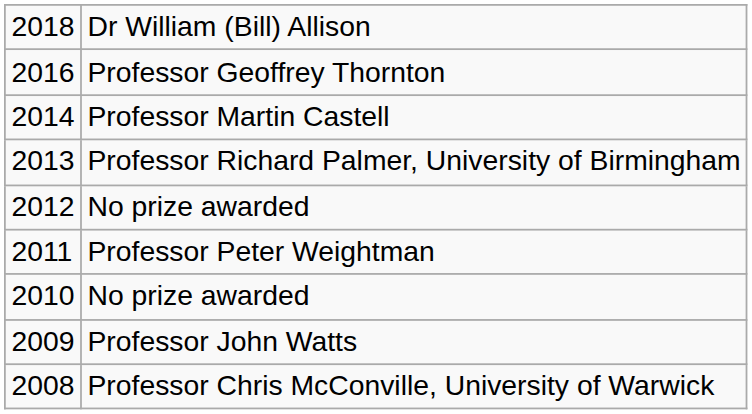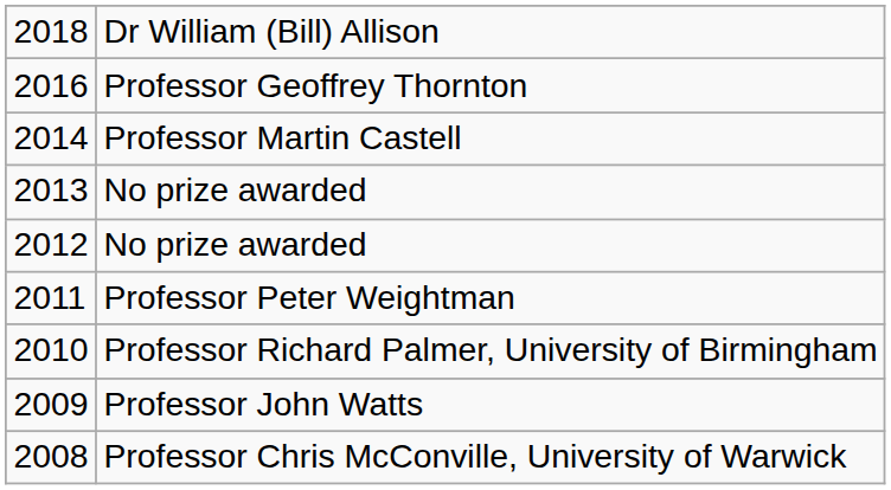 <table class="wikitable">
 <tr>
 <td>2018</td>
 <td>Dr William (Bill) Allison</td>
 </tr>
 <tr>
 <td>2016</td>
 <td>Professor Geoffrey Thornton</td>
 </tr>
 <tr>
 <td>2014</td>
 <td>Professor Martin Castell</td>
 </tr>
 <tr>
 <td>2013</td>
-<td>Professor Richard Palmer, University of Birmingham</td>
+<td>No prize awarded</td>
 </tr>
 <tr>
 <td>2012</td>
 <td>No prize awarded</td>
 </tr>
 <tr>
 <td>2011</td>
 <td>Professor Peter Weightman</td>
 </tr>
 <tr>
 <td>2010</td>
-<td>No prize awarded</td>
+<td>Professor Richard Palmer, University of Birmingham</td>
 </tr>
 <tr>
 <td>2009</td>
 <td>Professor John Watts</td>
 </tr>
 <tr>
 <td>2008</td>
 <td>Professor Chris McConville, University of Warwick</td>
 </tr>
 </table>
